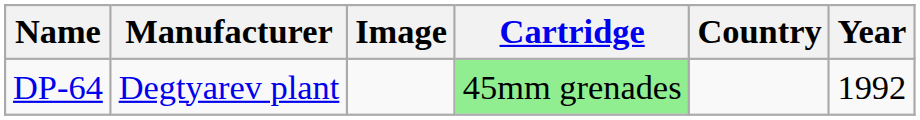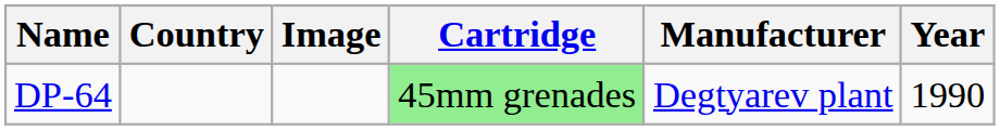 <table class="wikitable">
 <tr>
 <th>Name</th>
-<th>Manufacturer</th>
+<th>Country</th>
 <th>Image</th>
 <th><a href='#'>Cartridge</a></th>
-<th>Country</th>
+<th>Manufacturer</th>
 <th>Year</th>
 </tr>
 <tr>
 <td><a href='#'>DP-64</a></td>
-<td><a href='#'>Degtyarev plant</a></td>
+<td></td>
 <td></td>
 <td style="background: lightgreen;">45mm grenades</td>
-<td></td>
-<td>1992</td>
+<td><a href='#'>Degtyarev plant</a></td>
+<td>1990</td>
 </tr>
 </table>
